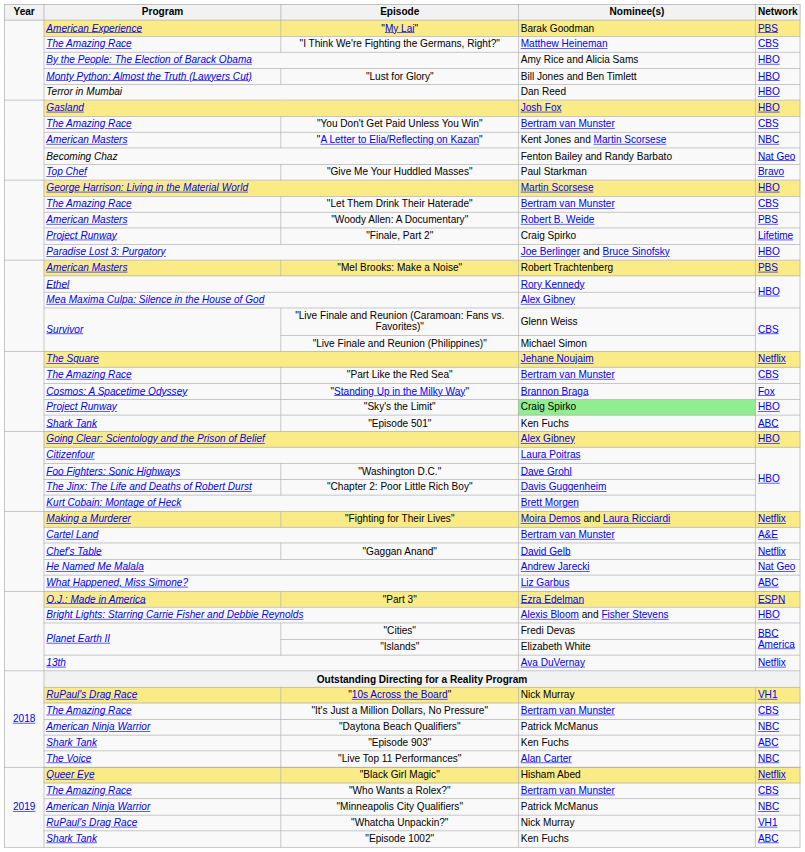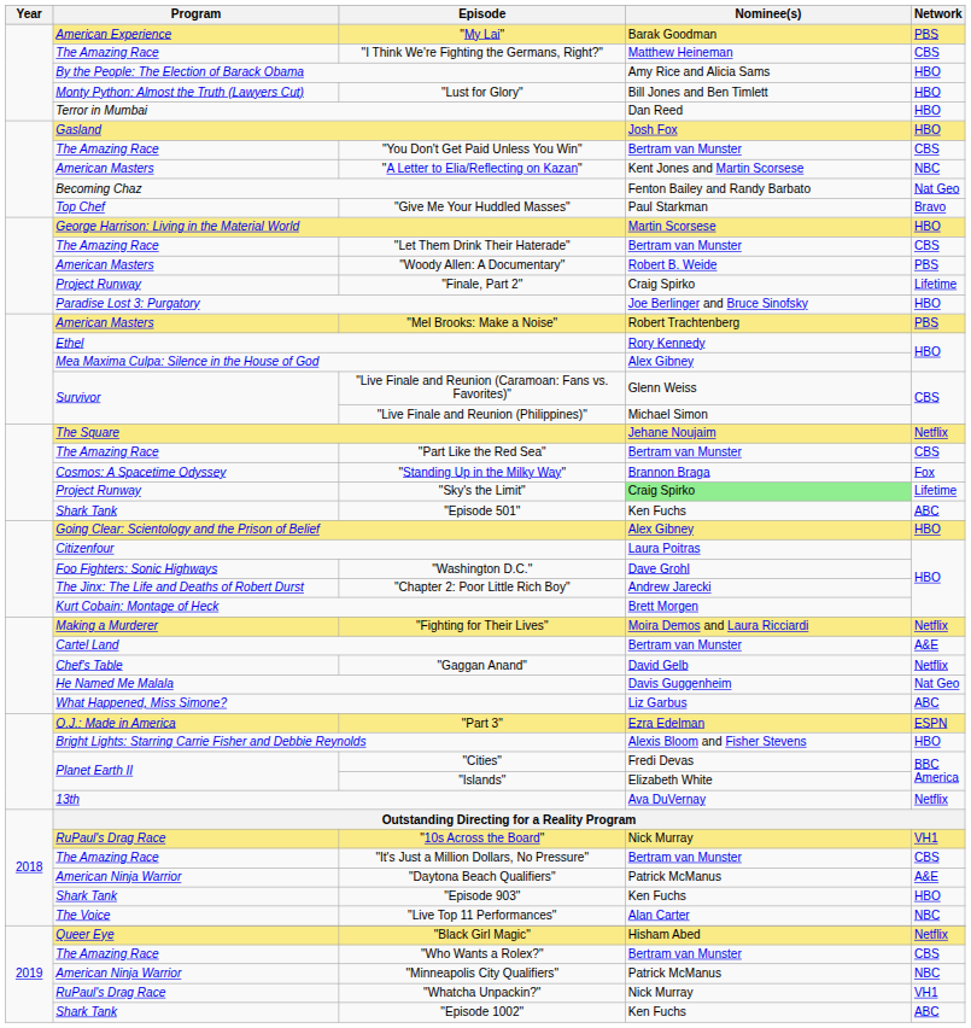 <table class="wikitable" style="width:100%">
 <tr bgcolor="#bebebe">
 <th width="5%">Year</th>
 <th width="30%">Program</th>
 <th width="30%">Episode</th>
 <th width="30%">Nominee(s)</th>
 <th width="5%">Network</th>
 </tr>
 <tr>
 <td rowspan=5></td>
 <td style="background:#FAEB86;"><em><a href='#'>American Experience</a></em></td>
 <td style="background:#FAEB86;" align=center>"<a href='#'>My Lai</a>"</td>
 <td style="background:#FAEB86;">Barak Goodman</td>
 <td style="background:#FAEB86;"><a href='#'>PBS</a></td>
 </tr>
 <tr>
 <td><em><a href='#'>The Amazing Race</a></em></td>
 <td align=center>"I Think We're Fighting the Germans, Right?"</td>
 <td><a href='#'>Matthew Heineman</a></td>
 <td><a href='#'>CBS</a></td>
 </tr>
 <tr>
 <td colspan=2><em><a href='#'>By the People: The Election of Barack Obama</a></em></td>
 <td>Amy Rice and Alicia Sams</td>
 <td><a href='#'>HBO</a></td>
 </tr>
 <tr>
 <td><em><a href='#'>Monty Python: Almost the Truth (Lawyers Cut)</a></em></td>
 <td align=center>"Lust for Glory"</td>
 <td>Bill Jones and Ben Timlett</td>
 <td><a href='#'>HBO</a></td>
 </tr>
 <tr>
 <td colspan=2><em>Terror in Mumbai</em></td>
 <td>Dan Reed</td>
 <td><a href='#'>HBO</a></td>
 </tr>
 <tr>
 <td rowspan=5></td>
 <td style="background:#FAEB86;"  colspan=2><em><a href='#'>Gasland</a></em></td>
 <td style="background:#FAEB86;"><a href='#'>Josh Fox</a></td>
 <td style="background:#FAEB86;"><a href='#'>HBO</a></td>
 </tr>
 <tr>
 <td><em><a href='#'>The Amazing Race</a></em></td>
 <td align=center>"You Don't Get Paid Unless You Win"</td>
 <td><a href='#'>Bertram van Munster</a></td>
 <td><a href='#'>CBS</a></td>
 </tr>
 <tr>
 <td><em><a href='#'>American Masters</a></em></td>
 <td align=center>"<a href='#'>A Letter to Elia/Reflecting on Kazan</a>"</td>
 <td>Kent Jones and <a href='#'>Martin Scorsese</a></td>
 <td><a href='#'>NBC</a></td>
 </tr>
 <tr>
 <td colspan=2><em>Becoming Chaz</em></td>
 <td>Fenton Bailey and Randy Barbato</td>
 <td><a href='#'>Nat Geo</a></td>
 </tr>
 <tr>
 <td><em><a href='#'>Top Chef</a></em></td>
 <td align=center>"Give Me Your Huddled Masses"</td>
 <td>Paul Starkman</td>
 <td><a href='#'>Bravo</a></td>
 </tr>
 <tr>
 <td rowspan=5></td>
 <td style="background:#FAEB86;" colspan=2><em><a href='#'>George Harrison: Living in the Material World</a></em></td>
 <td style="background:#FAEB86;"><a href='#'>Martin Scorsese</a></td>
 <td style="background:#FAEB86;"><a href='#'>HBO</a></td>
 </tr>
 <tr>
 <td><em><a href='#'>The Amazing Race</a></em></td>
 <td align=center>"Let Them Drink Their Haterade"</td>
 <td><a href='#'>Bertram van Munster</a></td>
 <td><a href='#'>CBS</a></td>
 </tr>
 <tr>
 <td><em><a href='#'>American Masters</a></em></td>
 <td align=center>"Woody Allen: A Documentary"</td>
 <td><a href='#'>Robert B. Weide</a></td>
 <td><a href='#'>PBS</a></td>
 </tr>
 <tr>
 <td><em><a href='#'>Project Runway</a></em></td>
 <td align=center>"Finale, Part 2"</td>
 <td>Craig Spirko</td>
 <td><a href='#'>Lifetime</a></td>
 </tr>
 <tr>
 <td colspan=2><em><a href='#'>Paradise Lost 3: Purgatory</a></em></td>
 <td><a href='#'>Joe Berlinger</a> and <a href='#'>Bruce Sinofsky</a></td>
 <td><a href='#'>HBO</a></td>
 </tr>
 <tr>
 <td rowspan=5></td>
 <td style="background:#FAEB86;"><em><a href='#'>American Masters</a></em></td>
 <td style="background:#FAEB86;" align=center>"Mel Brooks: Make a Noise"</td>
 <td style="background:#FAEB86;">Robert Trachtenberg</td>
 <td style="background:#FAEB86;"><a href='#'>PBS</a></td>
 </tr>
 <tr>
 <td colspan=2><em><a href='#'>Ethel</a></em></td>
 <td><a href='#'>Rory Kennedy</a></td>
 <td rowspan=2><a href='#'>HBO</a></td>
 </tr>
 <tr>
 <td colspan=2><em><a href='#'>Mea Maxima Culpa: Silence in the House of God</a></em></td>
 <td><a href='#'>Alex Gibney</a></td>
 </tr>
 <tr>
 <td rowspan=2><em><a href='#'>Survivor</a></em></td>
 <td align=center>"Live Finale and Reunion (Caramoan: Fans vs. Favorites)"</td>
 <td>Glenn Weiss</td>
 <td rowspan=2><a href='#'>CBS</a></td>
 </tr>
 <tr>
 <td align=center>"Live Finale and Reunion (Philippines)"</td>
 <td>Michael Simon</td>
 </tr>
 <tr>
 <td rowspan=5></td>
 <td style="background:#FAEB86;" colspan=2><em><a href='#'>The Square</a></em></td>
 <td style="background:#FAEB86;"><a href='#'>Jehane Noujaim</a></td>
 <td style="background:#FAEB86;"><a href='#'>Netflix</a></td>
 </tr>
 <tr>
 <td><em><a href='#'>The Amazing Race</a></em></td>
 <td align=center>"Part Like the Red Sea"</td>
 <td><a href='#'>Bertram van Munster</a></td>
 <td><a href='#'>CBS</a></td>
 </tr>
 <tr>
 <td><em><a href='#'>Cosmos: A Spacetime Odyssey</a></em></td>
 <td align=center>"<a href='#'>Standing Up in the Milky Way</a>"</td>
 <td><a href='#'>Brannon Braga</a></td>
 <td><a href='#'>Fox</a></td>
 </tr>
 <tr>
 <td><em><a href='#'>Project Runway</a></em></td>
 <td align=center>"Sky's the Limit"</td>
 <td style="background: lightgreen;">Craig Spirko</td>
-<td><a href='#'>HBO</a></td>
+<td><a href='#'>Lifetime</a></td>
 </tr>
 <tr>
 <td><em><a href='#'>Shark Tank</a></em></td>
 <td align=center>"Episode 501"</td>
 <td>Ken Fuchs</td>
 <td><a href='#'>ABC</a></td>
 </tr>
 <tr>
 <td rowspan=5></td>
 <td style="background:#FAEB86;" colspan=2><em><a href='#'>Going Clear: Scientology and the Prison of Belief</a></em></td>
 <td style="background:#FAEB86;"><a href='#'>Alex Gibney</a></td>
 <td style="background:#FAEB86;"><a href='#'>HBO</a></td>
 </tr>
 <tr>
 <td colspan=2><em><a href='#'>Citizenfour</a></em></td>
 <td><a href='#'>Laura Poitras</a></td>
 <td rowspan=4><a href='#'>HBO</a></td>
 </tr>
 <tr>
 <td><em><a href='#'>Foo Fighters: Sonic Highways</a></em></td>
 <td align=center>"Washington D.C."</td>
 <td><a href='#'>Dave Grohl</a></td>
 </tr>
 <tr>
 <td><em><a href='#'>The Jinx: The Life and Deaths of Robert Durst</a></em></td>
 <td align=center>"Chapter 2: Poor Little Rich Boy"</td>
-<td><a href='#'>Davis Guggenheim</a></td>
+<td><a href='#'>Andrew Jarecki</a></td>
 </tr>
 <tr>
 <td colspan=2><em><a href='#'>Kurt Cobain: Montage of Heck</a></em></td>
 <td><a href='#'>Brett Morgen</a></td>
 </tr>
 <tr>
 <td rowspan=5></td>
 <td style="background:#FAEB86;"><em><a href='#'>Making a Murderer</a></em></td>
 <td style="background:#FAEB86;" align=center>"Fighting for Their Lives"</td>
 <td style="background:#FAEB86;"><a href='#'>Moira Demos</a> and <a href='#'>Laura Ricciardi</a></td>
 <td style="background:#FAEB86;"><a href='#'>Netflix</a></td>
 </tr>
 <tr>
 <td colspan=2><em><a href='#'>Cartel Land</a></em></td>
 <td><a href='#'>Bertram van Munster</a></td>
 <td><a href='#'>A&E</a></td>
 </tr>
 <tr>
 <td><em><a href='#'>Chef's Table</a></em></td>
 <td align=center>"Gaggan Anand"</td>
 <td><a href='#'>David Gelb</a></td>
 <td><a href='#'>Netflix</a></td>
 </tr>
 <tr>
 <td colspan=2><em><a href='#'>He Named Me Malala</a></em></td>
-<td><a href='#'>Andrew Jarecki</a></td>
+<td><a href='#'>Davis Guggenheim</a></td>
 <td><a href='#'>Nat Geo</a></td>
 </tr>
 <tr>
 <td colspan=2><em><a href='#'>What Happened, Miss Simone?</a></em></td>
 <td><a href='#'>Liz Garbus</a></td>
 <td><a href='#'>ABC</a></td>
 </tr>
 <tr>
 <td rowspan=5></td>
 <td style="background:#FAEB86;"><em><a href='#'>O.J.: Made in America</a></em></td>
 <td style="background:#FAEB86;" align=center>"Part 3"</td>
 <td style="background:#FAEB86;"><a href='#'>Ezra Edelman</a></td>
 <td style="background:#FAEB86;"><a href='#'>ESPN</a></td>
 </tr>
 <tr>
 <td colspan=2><em><a href='#'>Bright Lights: Starring Carrie Fisher and Debbie Reynolds</a></em></td>
 <td><a href='#'>Alexis Bloom</a> and <a href='#'>Fisher Stevens</a></td>
 <td><a href='#'>HBO</a></td>
 </tr>
 <tr>
 <td rowspan=2><em><a href='#'>Planet Earth II</a></em></td>
 <td align=center>"Cities"</td>
 <td>Fredi Devas</td>
 <td rowspan=2><a href='#'>BBC America</a></td>
 </tr>
 <tr>
 <td align=center>"Islands"</td>
 <td>Elizabeth White</td>
 </tr>
 <tr>
 <td colspan=2><em><a href='#'>13th</a></em></td>
 <td><a href='#'>Ava DuVernay</a></td>
 <td><a href='#'>Netflix</a></td>
 </tr>
 <tr>
 <td rowspan="6" align=center><a href='#'>2018</a><br></td>
 <th colspan="4">Outstanding Directing for a Reality Program</th>
 </tr>
 <tr style="background:#FAEB86;">
 <td><em><a href='#'>RuPaul's Drag Race</a></em></td>
 <td align=center>"<a href='#'>10s Across the Board</a>"</td>
 <td>Nick Murray</td>
 <td><a href='#'>VH1</a></td>
 </tr>
 <tr>
 <td><em><a href='#'>The Amazing Race</a></em></td>
 <td align=center>"It's Just a Million Dollars, No Pressure"</td>
 <td><a href='#'>Bertram van Munster</a></td>
 <td><a href='#'>CBS</a></td>
 </tr>
 <tr>
 <td><em><a href='#'>American Ninja Warrior</a></em></td>
 <td align=center>"Daytona Beach Qualifiers"</td>
 <td>Patrick McManus</td>
-<td><a href='#'>NBC</a></td>
+<td><a href='#'>A&E</a></td>
 </tr>
 <tr>
 <td><em><a href='#'>Shark Tank</a></em></td>
 <td align=center>"Episode 903"</td>
 <td>Ken Fuchs</td>
-<td><a href='#'>ABC</a></td>
+<td><a href='#'>HBO</a></td>
 </tr>
 <tr>
 <td><em><a href='#'>The Voice</a></em></td>
 <td align=center>"Live Top 11 Performances"</td>
 <td><a href='#'>Alan Carter</a></td>
 <td><a href='#'>NBC</a></td>
 </tr>
 <tr>
 <td rowspan="6" align=center><a href='#'>2019</a><br></td>
 </tr>
 <tr style="background:#FAEB86;">
 <td><em><a href='#'>Queer Eye</a></em></td>
 <td align=center>"Black Girl Magic"</td>
 <td>Hisham Abed</td>
 <td><a href='#'>Netflix</a></td>
 </tr>
 <tr>
 <td><em><a href='#'>The Amazing Race</a></em></td>
 <td align=center>"Who Wants a Rolex?"</td>
 <td><a href='#'>Bertram van Munster</a></td>
 <td><a href='#'>CBS</a></td>
 </tr>
 <tr>
 <td><em><a href='#'>American Ninja Warrior</a></em></td>
 <td align=center>"Minneapolis City Qualifiers"</td>
 <td>Patrick McManus</td>
 <td><a href='#'>NBC</a></td>
 </tr>
 <tr>
 <td><em><a href='#'>RuPaul's Drag Race</a></em></td>
 <td align=center>"Whatcha Unpackin?"</td>
 <td>Nick Murray</td>
 <td><a href='#'>VH1</a></td>
 </tr>
 <tr>
 <td><em><a href='#'>Shark Tank</a></em></td>
 <td align=center>"Episode 1002"</td>
 <td>Ken Fuchs</td>
 <td><a href='#'>ABC</a></td>
 </tr>
 </table>
